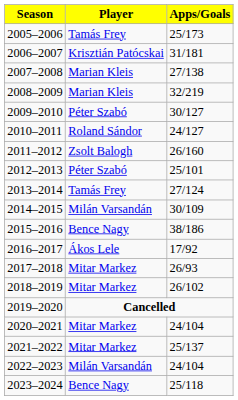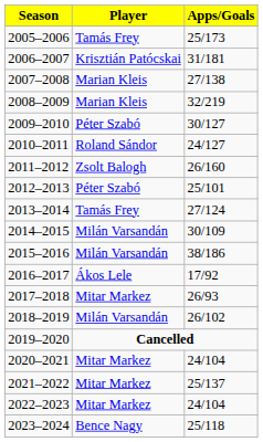 <table class="wikitable">
 <tr>
 <th style="color:black; background:yellow">Season</th>
 <th style="color:black; background:yellow">Player</th>
 <th style="color:black; background:yellow">Apps/Goals</th>
 </tr>
 <tr>
 <td>2005–2006</td>
 <td> <a href='#'>Tamás Frey</a></td>
 <td>25/173</td>
 </tr>
 <tr>
 <td>2006–2007</td>
 <td> <a href='#'>Krisztián Patócskai</a></td>
 <td>31/181</td>
 </tr>
 <tr>
 <td>2007–2008</td>
 <td> <a href='#'>Marian Kleis</a></td>
 <td>27/138</td>
 </tr>
 <tr>
 <td>2008–2009</td>
 <td> <a href='#'>Marian Kleis</a></td>
 <td>32/219</td>
 </tr>
 <tr>
 <td>2009–2010</td>
 <td><a href='#'>Péter Szabó</a></td>
 <td>30/127</td>
 </tr>
 <tr>
 <td>2010–2011</td>
 <td> <a href='#'>Roland Sándor</a></td>
 <td>24/127</td>
 </tr>
 <tr>
 <td>2011–2012</td>
 <td> <a href='#'>Zsolt Balogh</a></td>
 <td>26/160</td>
 </tr>
 <tr>
 <td>2012–2013</td>
 <td><a href='#'>Péter Szabó</a></td>
 <td>25/101</td>
 </tr>
 <tr>
 <td>2013–2014</td>
 <td> <a href='#'>Tamás Frey</a></td>
 <td>27/124</td>
 </tr>
 <tr>
 <td>2014–2015</td>
 <td> <a href='#'>Milán Varsandán</a></td>
 <td>30/109</td>
 </tr>
 <tr>
 <td>2015–2016</td>
-<td> <a href='#'>Bence Nagy</a></td>
+<td> <a href='#'>Milán Varsandán</a></td>
 <td>38/186</td>
 </tr>
 <tr>
 <td>2016–2017</td>
 <td> <a href='#'>Ákos Lele</a></td>
 <td>17/92</td>
 </tr>
 <tr>
 <td>2017–2018</td>
 <td> <a href='#'>Mitar Markez</a></td>
 <td>26/93</td>
 </tr>
 <tr>
 <td>2018–2019</td>
-<td> <a href='#'>Mitar Markez</a></td>
+<td> <a href='#'>Milán Varsandán</a></td>
 <td>26/102</td>
 </tr>
 <tr>
 <td>2019–2020</td>
 <td colspan=2 align=center><strong>Cancelled</strong></td>
 </tr>
 <tr>
 <td>2020–2021</td>
 <td> <a href='#'>Mitar Markez</a></td>
 <td>24/104</td>
 </tr>
 <tr>
 <td>2021–2022</td>
 <td> <a href='#'>Mitar Markez</a></td>
 <td>25/137</td>
 </tr>
 <tr>
 <td>2022–2023</td>
-<td> <a href='#'>Milán Varsandán</a></td>
+<td> <a href='#'>Mitar Markez</a></td>
 <td>24/104</td>
 </tr>
 <tr>
 <td>2023–2024</td>
 <td> <a href='#'>Bence Nagy</a></td>
 <td>25/118</td>
 </tr>
 </table>
